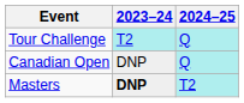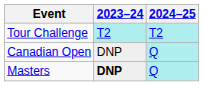 <table class="wikitable" border="1">
 <tr>
 <th>Event</th>
 <th><a href='#'>2023–24</a></th>
 <th><a href='#'>2024–25</a></th>
 </tr>
 <tr>
 <td><a href='#'>Tour Challenge</a></td>
 <td style="background:#afeeee;"><a href='#'>T2</a></td>
-<td style="background:#afeeee;"><a href='#'>Q</a></td>
+<td style="background:#afeeee;"><a href='#'>T2</a></td>
 </tr>
 <tr>
 <td><a href='#'>Canadian Open</a></td>
 <td style="background:#EFEFEF;">DNP</td>
 <td style="background:#afeeee;"><a href='#'>Q</a></td>
 </tr>
 <tr>
 <td><a href='#'>Masters</a></td>
 <td style="background:#EFEFEF;"><strong>DNP</strong></td>
-<td style="background:#afeeee;"><a href='#'>T2</a></td>
+<td style="background:#afeeee;"><a href='#'>Q</a></td>
 </tr>
 </table>
